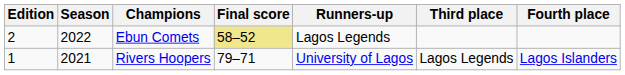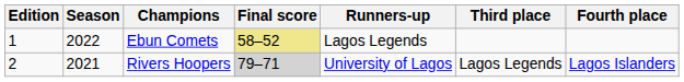 <table class="wikitable">
 <tr>
 <th>Edition</th>
 <th>Season</th>
 <th>Champions</th>
 <th>Final score</th>
 <th>Runners-up</th>
 <th>Third place</th>
 <th>Fourth place</th>
 </tr>
 <tr>
-<td>2</td>
+<td>1</td>
 <td>2022</td>
 <td><a href='#'>Ebun Comets</a></td>
 <td style="background: khaki;">58–52</td>
 <td>Lagos Legends</td>
 <td></td>
 <td></td>
 </tr>
 <tr>
-<td>1</td>
+<td>2</td>
 <td>2021</td>
 <td><a href='#'>Rivers Hoopers</a></td>
-<td>79–71</td>
+<td style="background: lightgrey;">79–71</td>
 <td><a href='#'>University of Lagos</a></td>
 <td>Lagos Legends</td>
 <td><a href='#'>Lagos Islanders</a></td>
 </tr>
 </table>
